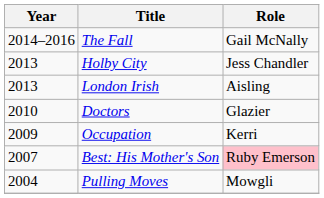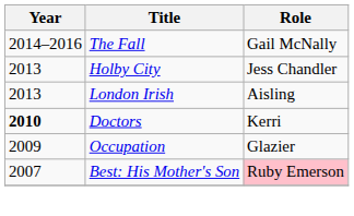 <table class="wikitable sortable">
 <tr>
 <th>Year</th>
 <th>Title</th>
 <th>Role</th>
 </tr>
 <tr>
 <td>2014–2016</td>
 <td><em><a href='#'>The Fall</a> </em></td>
 <td>Gail McNally</td>
 </tr>
 <tr>
 <td>2013</td>
 <td><em><a href='#'>Holby City</a> </em></td>
 <td>Jess Chandler</td>
 </tr>
 <tr>
 <td>2013</td>
 <td><em><a href='#'>London Irish</a></em></td>
 <td>Aisling</td>
 </tr>
 <tr>
-<td>2010</td>
+<td><strong>2010</strong></td>
 <td><em><a href='#'>Doctors</a></em></td>
-<td>Glazier</td>
+<td>Kerri</td>
 </tr>
 <tr>
 <td>2009</td>
 <td><em><a href='#'>Occupation</a></em></td>
-<td>Kerri</td>
+<td>Glazier</td>
 </tr>
 <tr>
 <td>2007</td>
 <td><em><a href='#'>Best: His Mother's Son</a></em></td>
 <td style="background: pink;">Ruby Emerson</td>
 </tr>
 <tr>
-<td>2004</td>
-<td><em><a href='#'>Pulling Moves</a></em></td>
-<td>Mowgli</td>
-</tr>
-<tr>
 </tr>
 </table>
